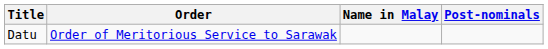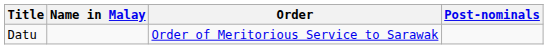 <table class="wikitable">
 <tr>
 <th>Title</th>
+<th>Name in <a href='#'>Malay</a></th>
 <th>Order</th>
-<th>Name in <a href='#'>Malay</a></th>
 <th><a href='#'>Post-nominals</a></th>
 </tr>
 <tr>
 <td>Datu</td>
+<td></td>
 <td><a href='#'>Order of Meritorious Service to Sarawak</a></td>
-<td></td>
 <td></td>
 </tr>
 </table>
